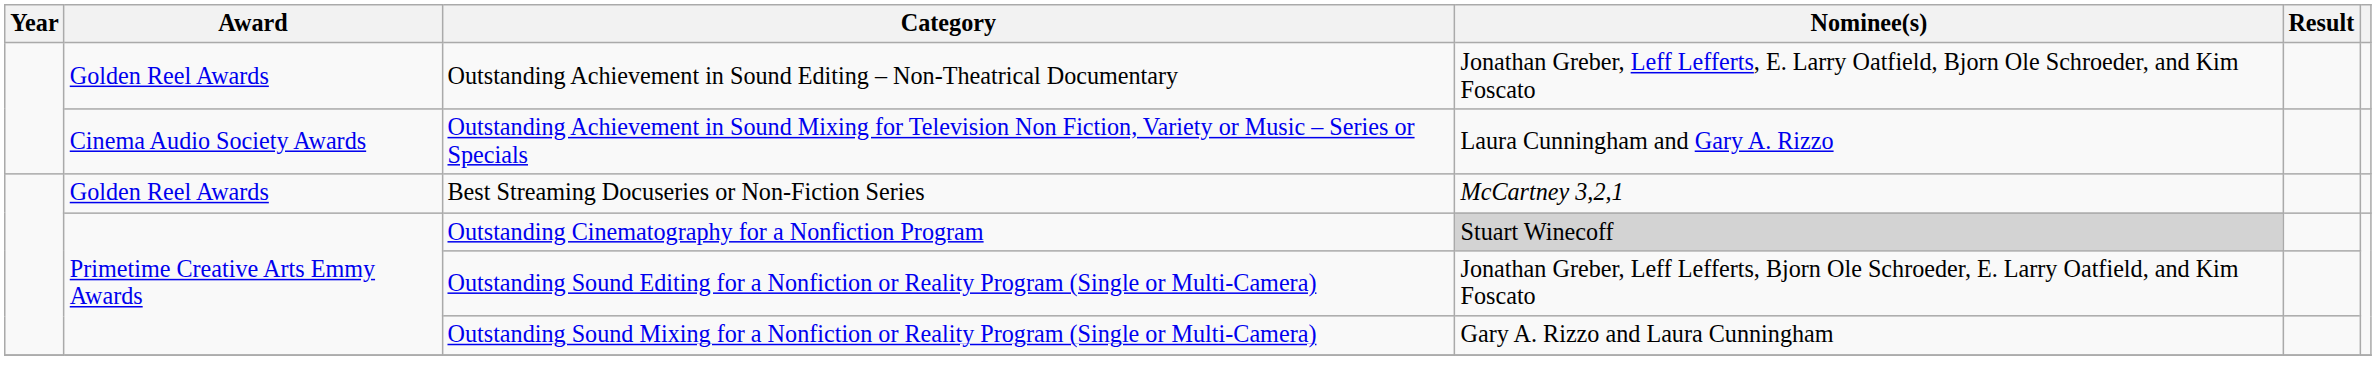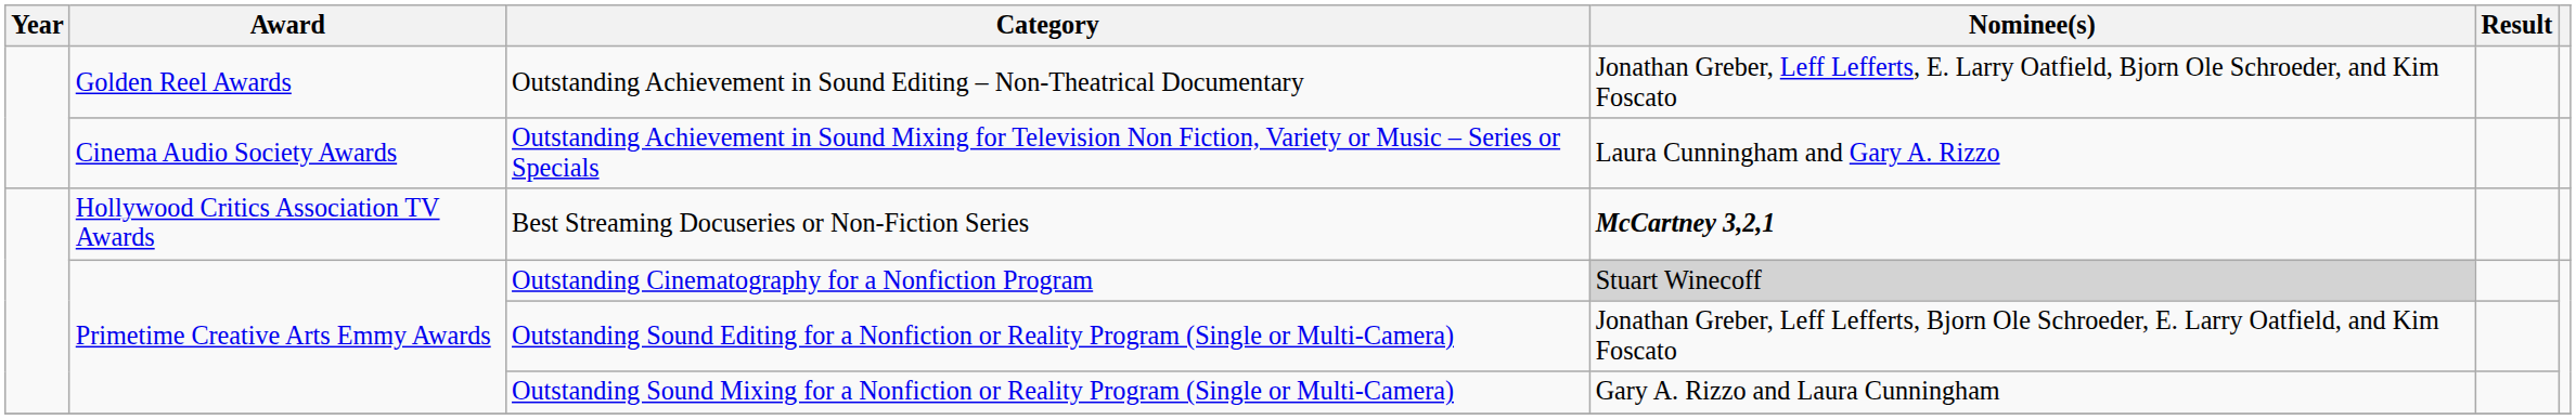 <table class="wikitable sortable">
 <tr>
 <th>Year</th>
 <th>Award</th>
 <th>Category</th>
 <th>Nominee(s)</th>
 <th>Result</th>
 <th></th>
 </tr>
 <tr>
 <td rowspan="2"></td>
 <td><a href='#'>Golden Reel Awards</a></td>
 <td>Outstanding Achievement in Sound Editing – Non-Theatrical Documentary</td>
 <td>Jonathan Greber, <a href='#'>Leff Lefferts</a>, E. Larry Oatfield, Bjorn Ole Schroeder, and Kim Foscato</td>
 <td></td>
 <td align="center"></td>
 </tr>
 <tr>
 <td><a href='#'>Cinema Audio Society Awards</a></td>
 <td><a href='#'>Outstanding Achievement in Sound Mixing for Television Non Fiction, Variety or Music – Series or Specials</a></td>
 <td>Laura Cunningham and <a href='#'>Gary A. Rizzo</a> </td>
 <td></td>
 <td align="center"></td>
 </tr>
 <tr>
 <td rowspan="4"></td>
-<td><a href='#'>Golden Reel Awards</a></td>
+<td><a href='#'>Hollywood Critics Association TV Awards</a></td>
 <td>Best Streaming Docuseries or Non-Fiction Series</td>
-<td><em>McCartney 3,2,1</em></td>
+<td><strong><em>McCartney 3,2,1</em></strong></td>
 <td></td>
 <td align="center"></td>
 </tr>
 <tr>
 <td rowspan="3"><a href='#'>Primetime Creative Arts Emmy Awards</a></td>
 <td><a href='#'>Outstanding Cinematography for a Nonfiction Program</a></td>
 <td style="background: lightgrey;">Stuart Winecoff </td>
 <td></td>
 <td align="center" rowspan="3"></td>
 </tr>
 <tr>
 <td><a href='#'>Outstanding Sound Editing for a Nonfiction or Reality Program (Single or Multi-Camera)</a></td>
 <td>Jonathan Greber, Leff Lefferts, Bjorn Ole Schroeder, E. Larry Oatfield, and Kim Foscato </td>
 <td></td>
 </tr>
 <tr>
 <td><a href='#'>Outstanding Sound Mixing for a Nonfiction or Reality Program (Single or Multi-Camera)</a></td>
 <td>Gary A. Rizzo and Laura Cunningham </td>
 <td></td>
 </tr>
 <tr>
 </tr>
 </table>
